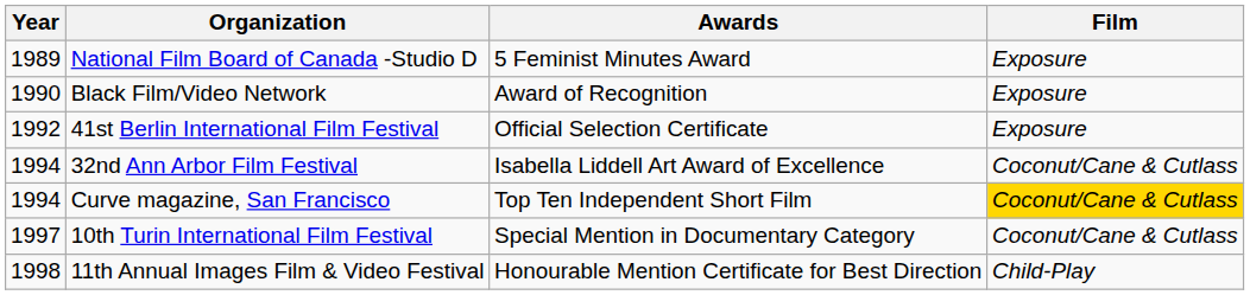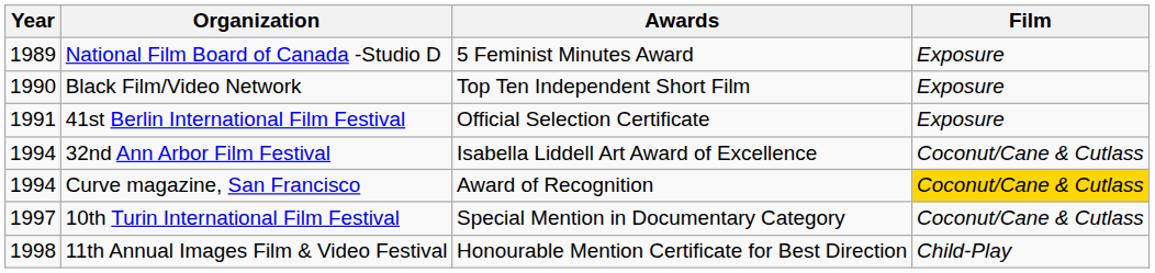 <table class="wikitable">
 <tr>
 <th>Year</th>
 <th>Organization</th>
 <th>Awards</th>
 <th>Film</th>
 </tr>
 <tr>
 <td>1989</td>
 <td><a href='#'>National Film Board of Canada</a> -Studio D</td>
 <td>5 Feminist Minutes Award</td>
 <td><em>Exposure</em></td>
 </tr>
 <tr>
 <td>1990</td>
 <td>Black Film/Video Network</td>
-<td>Award of Recognition</td>
+<td>Top Ten Independent Short Film</td>
 <td><em>Exposure</em></td>
 </tr>
 <tr>
-<td>1992</td>
+<td>1991</td>
 <td>41st <a href='#'>Berlin International Film Festival</a></td>
 <td>Official Selection Certificate</td>
 <td><em>Exposure</em></td>
 </tr>
 <tr>
 <td>1994</td>
 <td>32nd <a href='#'>Ann Arbor Film Festival</a></td>
 <td>Isabella Liddell Art Award of Excellence</td>
 <td><em>Coconut/Cane & Cutlass</em></td>
 </tr>
 <tr>
 <td>1994</td>
 <td>Curve magazine, <a href='#'>San Francisco</a></td>
-<td>Top Ten Independent Short Film</td>
+<td>Award of Recognition</td>
 <td style="background: gold;"><em>Coconut/Cane & Cutlass</em></td>
 </tr>
 <tr>
 <td>1997</td>
 <td>10th <a href='#'>Turin International Film Festival</a></td>
 <td>Special Mention in Documentary Category</td>
 <td><em>Coconut/Cane & Cutlass</em></td>
 </tr>
 <tr>
 <td>1998</td>
 <td>11th Annual Images Film & Video Festival</td>
 <td>Honourable Mention Certificate for Best Direction</td>
 <td><em>Child-Play</em></td>
 </tr>
 </table>
